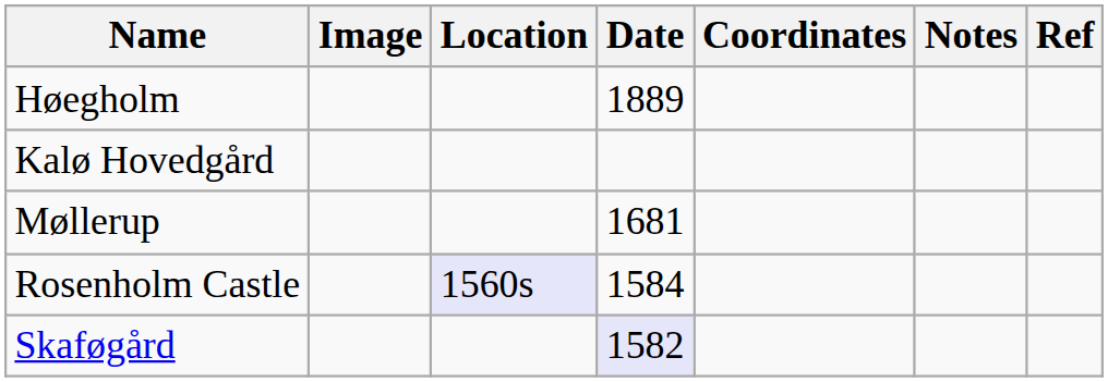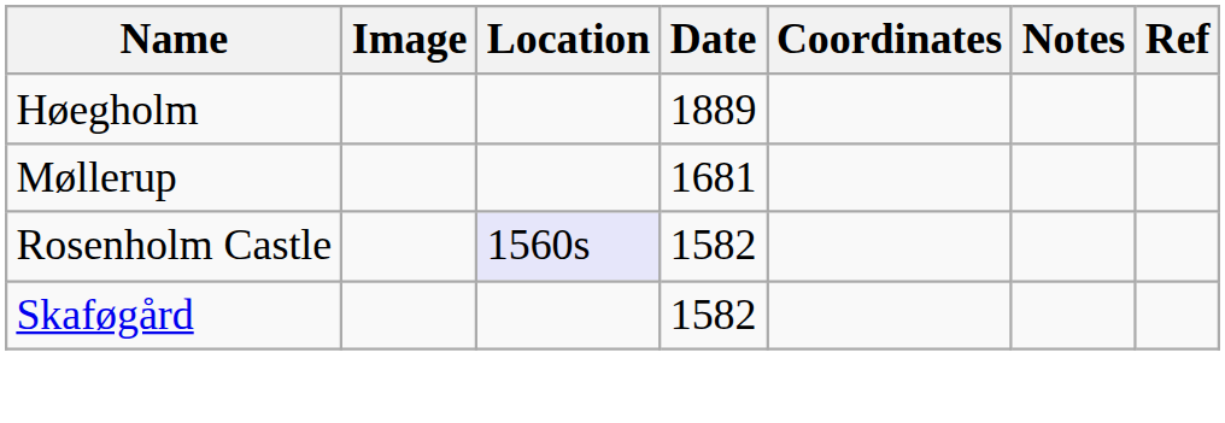 <table class="wikitable sortable">
 <tr>
 <th>Name</th>
 <th>Image</th>
 <th>Location</th>
 <th>Date</th>
 <th>Coordinates</th>
 <th>Notes</th>
 <th>Ref</th>
 </tr>
 <tr>
 <td>Høegholm</td>
 <td></td>
 <td></td>
 <td>1889</td>
 <td></td>
 <td></td>
 <td></td>
 </tr>
 <tr>
-<td>Kalø Hovedgård</td>
-<td></td>
-<td></td>
-<td></td>
-<td></td>
-<td></td>
-<td></td>
-</tr>
-<tr>
 <td>Møllerup</td>
 <td></td>
 <td></td>
 <td>1681</td>
 <td></td>
 <td></td>
 <td></td>
 </tr>
 <tr>
 <td>Rosenholm Castle</td>
 <td></td>
 <td style="background: lavender;">1560s</td>
-<td>1584</td>
+<td>1582</td>
 <td></td>
 <td></td>
 <td></td>
 </tr>
 <tr>
 <td><a href='#'>Skaføgård</a></td>
 <td></td>
 <td></td>
-<td style="background: lavender;">1582</td>
+<td>1582</td>
 <td></td>
 <td></td>
 <td></td>
 </tr>
 </table>
